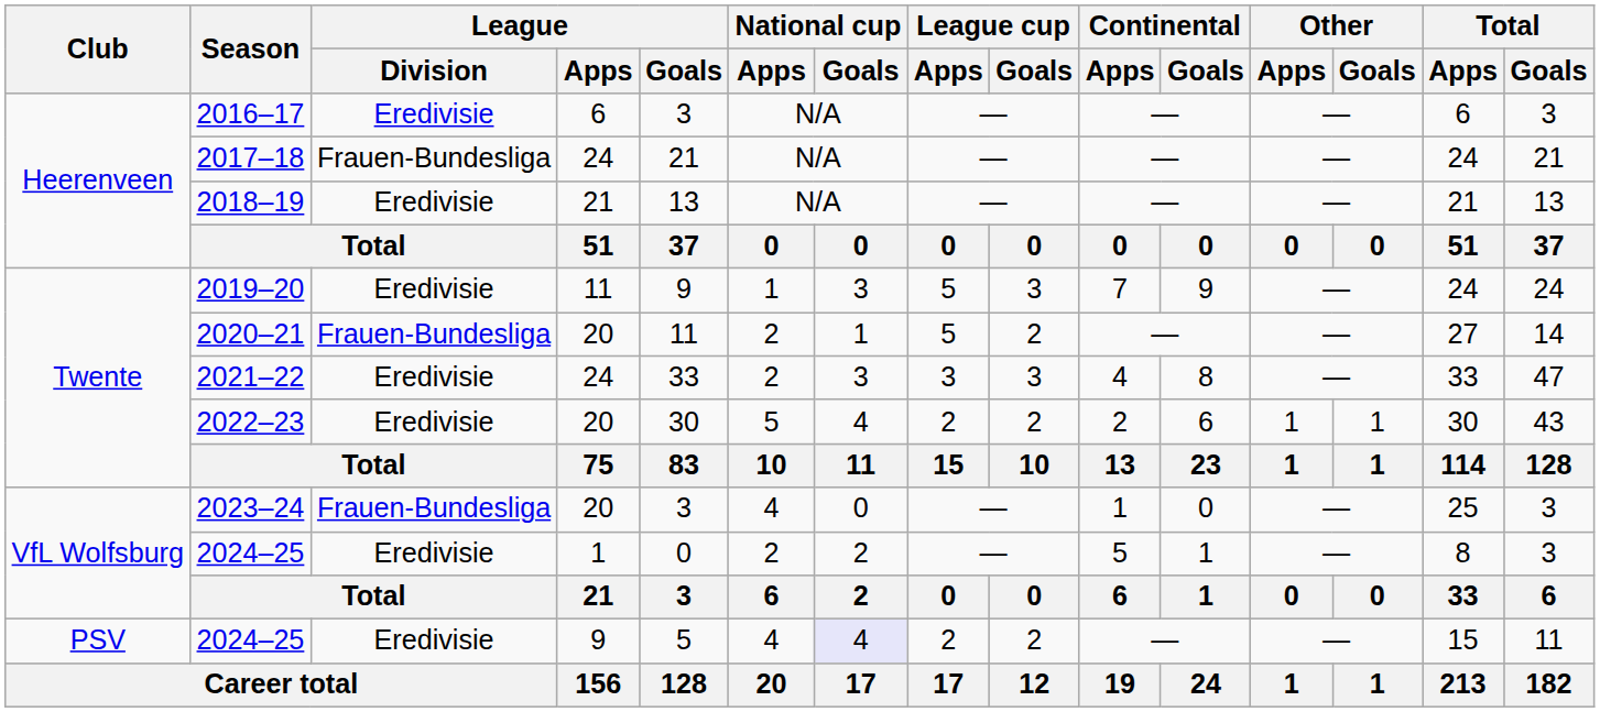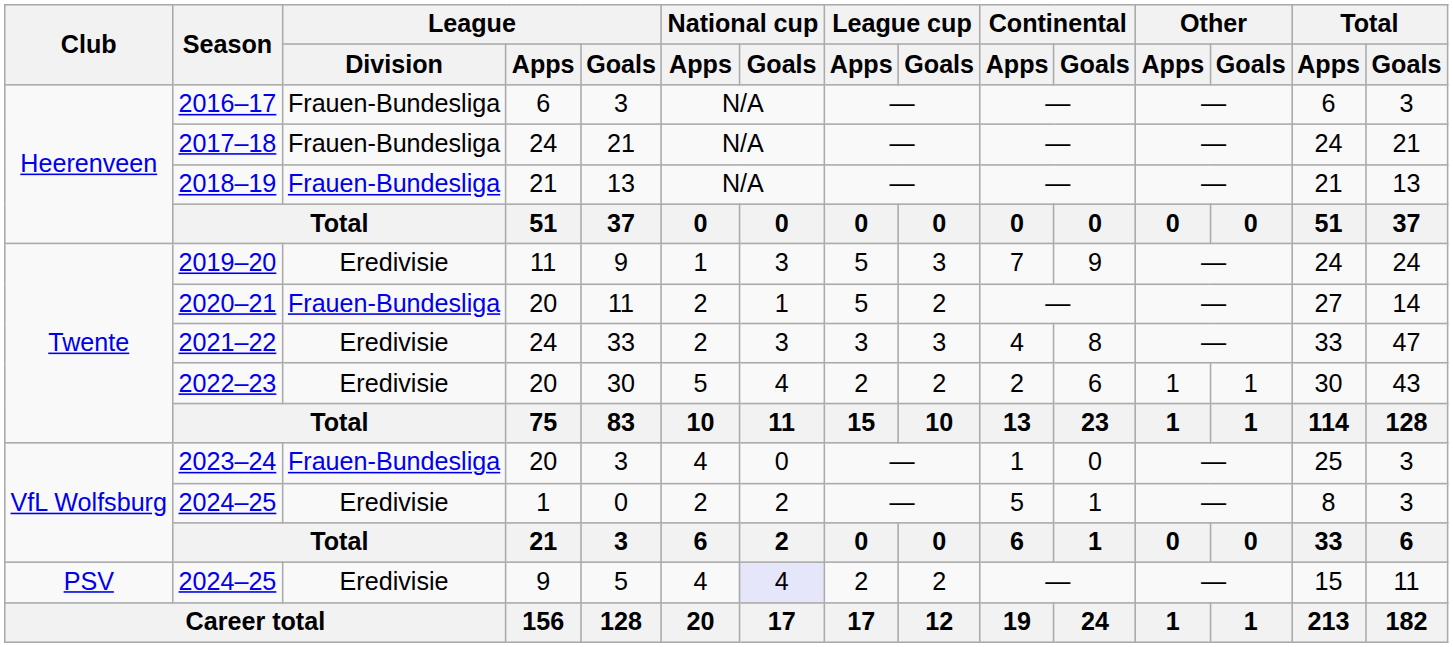 <table class="wikitable" Style="text-align: center">
 <tr>
 <th rowspan="2">Club</th>
 <th rowspan="2">Season</th>
 <th colspan="3">League</th>
 <th colspan="2">National cup</th>
 <th colspan="2">League cup</th>
 <th colspan="2">Continental</th>
 <th colspan="2">Other</th>
 <th colspan="2">Total</th>
 </tr>
 <tr>
 <th>Division</th>
 <th>Apps</th>
 <th>Goals</th>
 <th>Apps</th>
 <th>Goals</th>
 <th>Apps</th>
 <th>Goals</th>
 <th>Apps</th>
 <th>Goals</th>
 <th>Apps</th>
 <th>Goals</th>
 <th>Apps</th>
 <th>Goals</th>
 </tr>
 <tr>
 <td rowspan="4"><a href='#'>Heerenveen</a></td>
 <td><a href='#'>2016–17</a></td>
-<td><a href='#'>Eredivisie</a></td>
+<td>Frauen-Bundesliga</td>
 <td>6</td>
 <td>3</td>
 <td colspan="2">N/A</td>
 <td colspan="2">—</td>
 <td colspan="2">—</td>
 <td colspan="2">—</td>
 <td>6</td>
 <td>3</td>
 </tr>
 <tr>
 <td><a href='#'>2017–18</a></td>
 <td>Frauen-Bundesliga</td>
 <td>24</td>
 <td>21</td>
 <td colspan="2">N/A</td>
 <td colspan="2">—</td>
 <td colspan="2">—</td>
 <td colspan="2">—</td>
 <td>24</td>
 <td>21</td>
 </tr>
 <tr>
 <td><a href='#'>2018–19</a></td>
-<td>Eredivisie</td>
+<td><a href='#'>Frauen-Bundesliga</a></td>
 <td>21</td>
 <td>13</td>
 <td colspan="2">N/A</td>
 <td colspan="2">—</td>
 <td colspan="2">—</td>
 <td colspan="2">—</td>
 <td>21</td>
 <td>13</td>
 </tr>
 <tr>
 <th colspan="2">Total</th>
 <th>51</th>
 <th>37</th>
 <th>0</th>
 <th>0</th>
 <th>0</th>
 <th>0</th>
 <th>0</th>
 <th>0</th>
 <th>0</th>
 <th>0</th>
 <th>51</th>
 <th>37</th>
 </tr>
 <tr>
 <td rowspan="5"><a href='#'>Twente</a></td>
 <td><a href='#'>2019–20</a></td>
 <td>Eredivisie</td>
 <td>11</td>
 <td>9</td>
 <td>1</td>
 <td>3</td>
 <td>5</td>
 <td>3</td>
 <td>7</td>
 <td>9</td>
 <td colspan="2">—</td>
 <td>24</td>
 <td>24</td>
 </tr>
 <tr>
 <td><a href='#'>2020–21</a></td>
 <td><a href='#'>Frauen-Bundesliga</a></td>
 <td>20</td>
 <td>11</td>
 <td>2</td>
 <td>1</td>
 <td>5</td>
 <td>2</td>
 <td colspan="2">—</td>
 <td colspan="2">—</td>
 <td>27</td>
 <td>14</td>
 </tr>
 <tr>
 <td><a href='#'>2021–22</a></td>
 <td>Eredivisie</td>
 <td>24</td>
 <td>33</td>
 <td>2</td>
 <td>3</td>
 <td>3</td>
 <td>3</td>
 <td>4</td>
 <td>8</td>
 <td colspan="2">—</td>
 <td>33</td>
 <td>47</td>
 </tr>
 <tr>
 <td><a href='#'>2022–23</a></td>
 <td>Eredivisie</td>
 <td>20</td>
 <td>30</td>
 <td>5</td>
 <td>4</td>
 <td>2</td>
 <td>2</td>
 <td>2</td>
 <td>6</td>
 <td>1</td>
 <td>1</td>
 <td>30</td>
 <td>43</td>
 </tr>
 <tr>
 <th colspan="2">Total</th>
 <th>75</th>
 <th>83</th>
 <th>10</th>
 <th>11</th>
 <th>15</th>
 <th>10</th>
 <th>13</th>
 <th>23</th>
 <th>1</th>
 <th>1</th>
 <th>114</th>
 <th>128</th>
 </tr>
 <tr>
 <td rowspan="3"><a href='#'>VfL Wolfsburg</a></td>
 <td><a href='#'>2023–24</a></td>
 <td><a href='#'>Frauen-Bundesliga</a></td>
 <td>20</td>
 <td>3</td>
 <td>4</td>
 <td>0</td>
 <td colspan="2">—</td>
 <td>1</td>
 <td>0</td>
 <td colspan="2">—</td>
 <td>25</td>
 <td>3</td>
 </tr>
 <tr>
 <td><a href='#'>2024–25</a></td>
 <td>Eredivisie</td>
 <td>1</td>
 <td>0</td>
 <td>2</td>
 <td>2</td>
 <td colspan="2">—</td>
 <td>5</td>
 <td>1</td>
 <td colspan="2">—</td>
 <td>8</td>
 <td>3</td>
 </tr>
 <tr>
 <th colspan="2">Total</th>
 <th>21</th>
 <th>3</th>
 <th>6</th>
 <th>2</th>
 <th>0</th>
 <th>0</th>
 <th>6</th>
 <th>1</th>
 <th>0</th>
 <th>0</th>
 <th>33</th>
 <th>6</th>
 </tr>
 <tr>
 <td rowspan="1"><a href='#'>PSV</a></td>
 <td><a href='#'>2024–25</a></td>
 <td>Eredivisie</td>
 <td>9</td>
 <td>5</td>
 <td>4</td>
 <td style="background: lavender;">4</td>
 <td>2</td>
 <td>2</td>
 <td colspan="2">—</td>
 <td colspan="2">—</td>
 <td>15</td>
 <td>11</td>
 </tr>
 <tr>
 <th colspan="3">Career total</th>
 <th>156</th>
 <th>128</th>
 <th>20</th>
 <th>17</th>
 <th>17</th>
 <th>12</th>
 <th>19</th>
 <th>24</th>
 <th>1</th>
 <th>1</th>
 <th>213</th>
 <th>182</th>
 </tr>
 </table>
